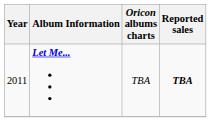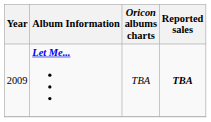 <table class="wikitable">
 <tr>
 <th rowspan="1">Year</th>
 <th rowspan="1">Album Information</th>
 <th colspan="1"><em>Oricon</em><br>albums<br>charts<br></th>
 <th colspan="1">Reported<br>sales<br></th>
 </tr>
 <tr>
-<td align="center">2011</td>
+<td align="center">2009</td>
 <td><strong><em><a href='#'>Let Me...</a></em></strong><br><ul><li></li><li></li><li></li></ul></td>
 <td align="center"><em>TBA</em></td>
 <td align="center"><strong><em>TBA</em></strong></td>
 </tr>
 <tr>
 </tr>
 </table>
